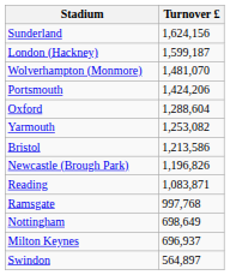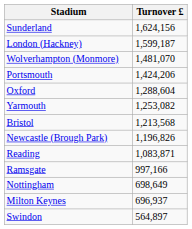 <table class="wikitable">
 <tr>
 <th width=200>Stadium</th>
 <th width=80>Turnover £</th>
 </tr>
 <tr>
 <td><a href='#'>Sunderland</a></td>
 <td>1,624,156</td>
 </tr>
 <tr>
 <td><a href='#'>London (Hackney)</a></td>
 <td>1,599,187</td>
 </tr>
 <tr>
 <td><a href='#'>Wolverhampton (Monmore)</a></td>
 <td>1,481,070</td>
 </tr>
 <tr>
 <td><a href='#'>Portsmouth</a></td>
 <td>1,424,206</td>
 </tr>
 <tr>
 <td><a href='#'>Oxford</a></td>
 <td>1,288,604</td>
 </tr>
 <tr>
 <td><a href='#'>Yarmouth</a></td>
 <td>1,253,082</td>
 </tr>
 <tr>
 <td><a href='#'>Bristol</a></td>
-<td>1,213,586</td>
+<td>1,213,568</td>
 </tr>
 <tr>
 <td><a href='#'>Newcastle (Brough Park)</a></td>
 <td>1,196,826</td>
 </tr>
 <tr>
 <td><a href='#'>Reading</a></td>
 <td>1,083,871</td>
 </tr>
 <tr>
 <td><a href='#'>Ramsgate</a></td>
-<td>997,768</td>
+<td>997,166</td>
 </tr>
 <tr>
 <td><a href='#'>Nottingham</a></td>
 <td>698,649</td>
 </tr>
 <tr>
 <td><a href='#'>Milton Keynes</a></td>
 <td>696,937</td>
 </tr>
 <tr>
 <td><a href='#'>Swindon</a></td>
 <td>564,897</td>
 </tr>
 </table>
